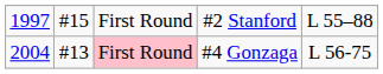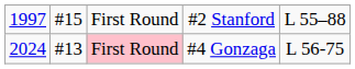 <table class="wikitable" style="text-align:center">
 <tr>
 </tr>
 <tr align="center">
 <td><a href='#'>1997</a></td>
 <td>#15</td>
 <td>First Round</td>
 <td>#2 <a href='#'>Stanford</a></td>
 <td>L 55–88</td>
 </tr>
 <tr align="center">
-<td><a href='#'>2004</a></td>
+<td><a href='#'>2024</a></td>
 <td>#13</td>
 <td style="background: pink;">First Round</td>
 <td>#4 <a href='#'>Gonzaga</a></td>
 <td>L 56-75</td>
 </tr>
 </table>
